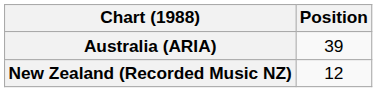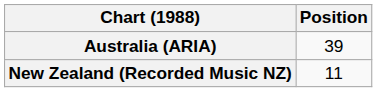 <table class="wikitable plainrowheaders" style="text-align:center">
 <tr>
 <th>Chart (1988)</th>
 <th>Position</th>
 </tr>
 <tr>
 <th scope="row">Australia (ARIA)</th>
 <td>39</td>
 </tr>
 <tr>
 <th scope="row">New Zealand (Recorded Music NZ)</th>
-<td>12</td>
+<td>11</td>
 </tr>
 </table>
